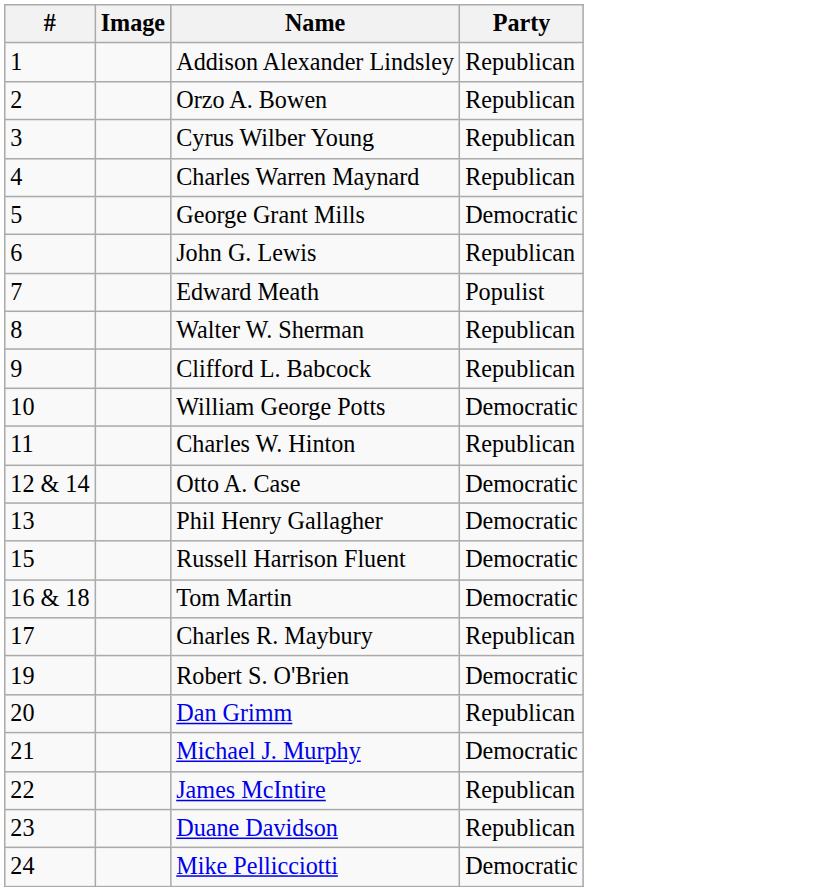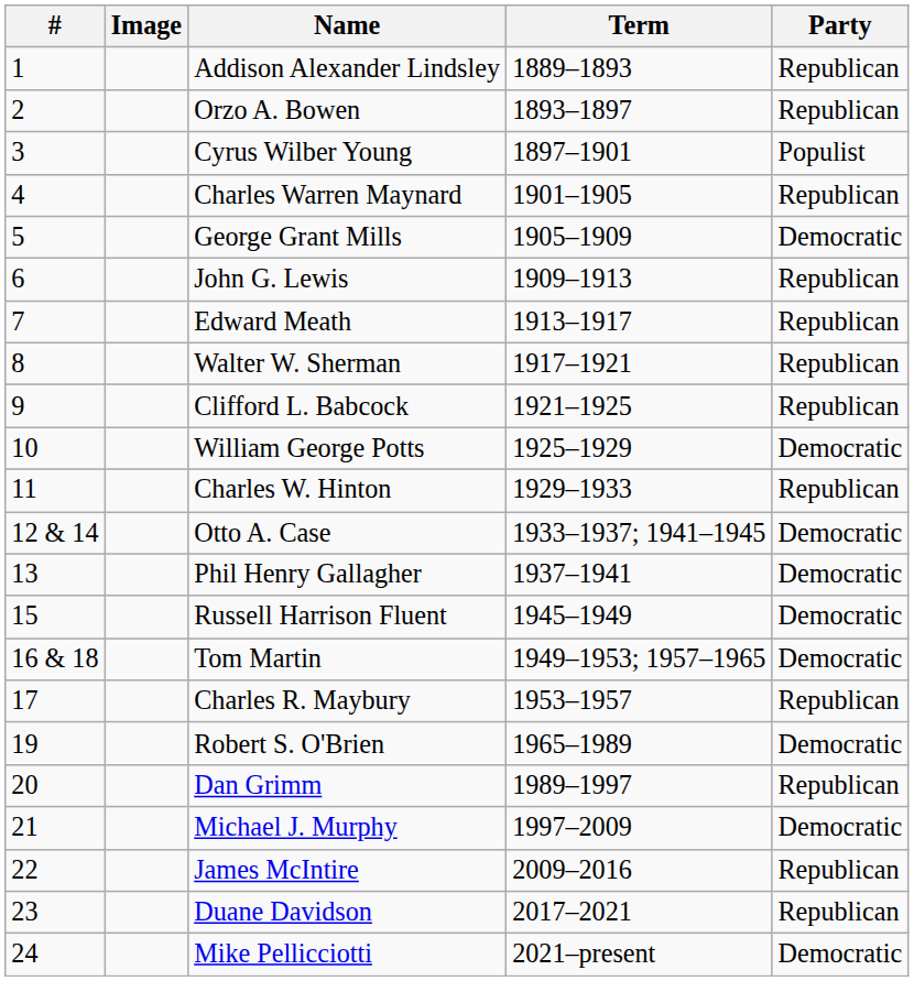 <table class="wikitable">
 <tr>
 <th>#</th>
 <th>Image</th>
 <th>Name</th>
+<th>Term</th>
 <th>Party</th>
 </tr>
 <tr>
 <td>1</td>
 <td></td>
 <td>Addison Alexander Lindsley</td>
+<td>1889–1893</td>
 <td>Republican</td>
 </tr>
 <tr>
 <td>2</td>
 <td></td>
 <td>Orzo A. Bowen</td>
+<td>1893–1897</td>
 <td>Republican</td>
 </tr>
 <tr>
 <td>3</td>
 <td></td>
 <td>Cyrus Wilber Young</td>
-<td>Republican</td>
+<td>1897–1901</td>
+<td>Populist</td>
 </tr>
 <tr>
 <td>4</td>
 <td></td>
 <td>Charles Warren Maynard</td>
+<td>1901–1905</td>
 <td>Republican</td>
 </tr>
 <tr>
 <td>5</td>
 <td></td>
 <td>George Grant Mills</td>
+<td>1905–1909</td>
 <td>Democratic</td>
 </tr>
 <tr>
 <td>6</td>
 <td></td>
 <td>John G. Lewis</td>
+<td>1909–1913</td>
 <td>Republican</td>
 </tr>
 <tr>
 <td>7</td>
 <td></td>
 <td>Edward Meath</td>
-<td>Populist</td>
+<td>1913–1917</td>
+<td>Republican</td>
 </tr>
 <tr>
 <td>8</td>
 <td></td>
 <td>Walter W. Sherman</td>
+<td>1917–1921</td>
 <td>Republican</td>
 </tr>
 <tr>
 <td>9</td>
 <td></td>
 <td>Clifford L. Babcock</td>
+<td>1921–1925</td>
 <td>Republican</td>
 </tr>
 <tr>
 <td>10</td>
 <td></td>
 <td>William George Potts</td>
+<td>1925–1929</td>
 <td>Democratic</td>
 </tr>
 <tr>
 <td>11</td>
 <td></td>
 <td>Charles W. Hinton</td>
+<td>1929–1933</td>
 <td>Republican</td>
 </tr>
 <tr>
 <td>12 & 14</td>
 <td></td>
 <td>Otto A. Case</td>
+<td>1933–1937; 1941–1945</td>
 <td>Democratic</td>
 </tr>
 <tr>
 <td>13</td>
 <td></td>
 <td>Phil Henry Gallagher</td>
+<td>1937–1941</td>
 <td>Democratic</td>
 </tr>
 <tr>
 <td>15</td>
 <td></td>
 <td>Russell Harrison Fluent</td>
+<td>1945–1949</td>
 <td>Democratic</td>
 </tr>
 <tr>
 <td>16 & 18</td>
 <td></td>
 <td>Tom Martin</td>
+<td>1949–1953; 1957–1965</td>
 <td>Democratic</td>
 </tr>
 <tr>
 <td>17</td>
 <td></td>
 <td>Charles R. Maybury</td>
+<td>1953–1957</td>
 <td>Republican</td>
 </tr>
 <tr>
 <td>19</td>
 <td></td>
 <td>Robert S. O'Brien</td>
+<td>1965–1989</td>
 <td>Democratic</td>
 </tr>
 <tr>
 <td>20</td>
 <td></td>
 <td><a href='#'>Dan Grimm</a></td>
+<td>1989–1997</td>
 <td>Republican</td>
 </tr>
 <tr>
 <td>21</td>
 <td></td>
 <td><a href='#'>Michael J. Murphy</a></td>
+<td>1997–2009</td>
 <td>Democratic</td>
 </tr>
 <tr>
 <td>22</td>
 <td></td>
 <td><a href='#'>James McIntire</a></td>
+<td>2009–2016</td>
 <td>Republican</td>
 </tr>
 <tr>
 <td>23</td>
 <td></td>
 <td><a href='#'>Duane Davidson</a></td>
+<td>2017–2021</td>
 <td>Republican</td>
 </tr>
 <tr>
 <td>24</td>
 <td></td>
 <td><a href='#'>Mike Pellicciotti</a></td>
+<td>2021–present</td>
 <td>Democratic</td>
 </tr>
 </table>
